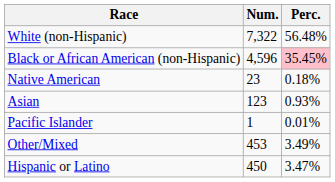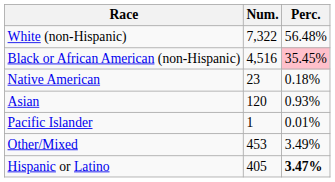 <table class="wikitable">
 <tr>
 <th>Race</th>
 <th>Num.</th>
 <th>Perc.</th>
 </tr>
 <tr>
 <td><a href='#'>White</a> (non-Hispanic)</td>
 <td>7,322</td>
 <td>56.48%</td>
 </tr>
 <tr>
 <td><a href='#'>Black or African American</a> (non-Hispanic)</td>
-<td>4,596</td>
+<td>4,516</td>
 <td style="background: pink;">35.45%</td>
 </tr>
 <tr>
 <td><a href='#'>Native American</a></td>
 <td>23</td>
 <td>0.18%</td>
 </tr>
 <tr>
 <td><a href='#'>Asian</a></td>
-<td>123</td>
+<td>120</td>
 <td>0.93%</td>
 </tr>
 <tr>
 <td><a href='#'>Pacific Islander</a></td>
 <td>1</td>
 <td>0.01%</td>
 </tr>
 <tr>
 <td><a href='#'>Other/Mixed</a></td>
 <td>453</td>
 <td>3.49%</td>
 </tr>
 <tr>
 <td><a href='#'>Hispanic</a> or <a href='#'>Latino</a></td>
-<td>450</td>
-<td>3.47%</td>
+<td>405</td>
+<td><strong>3.47%</strong></td>
 </tr>
 </table>
